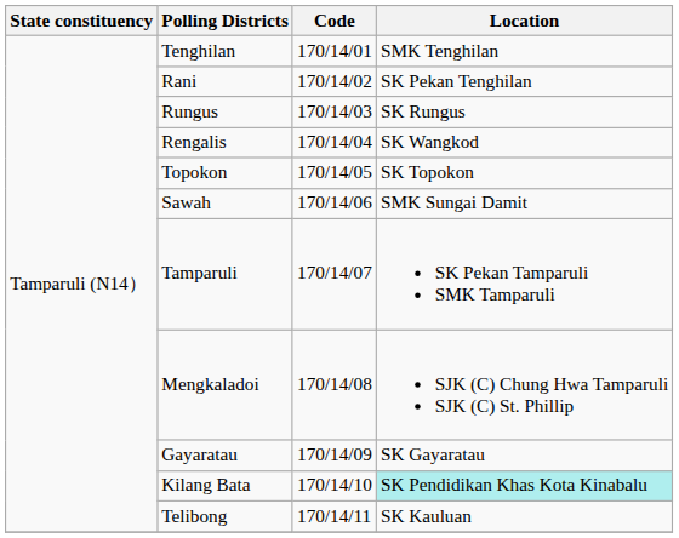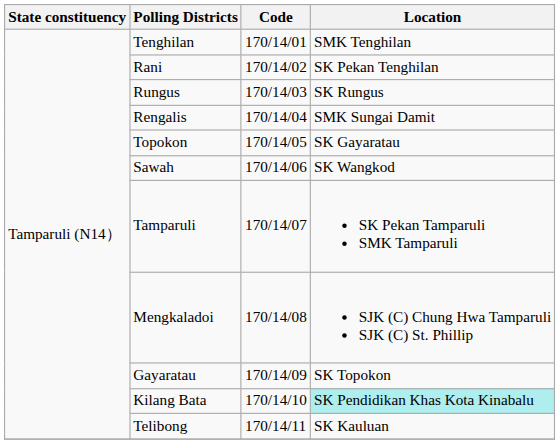 <table class="wikitable sortable mw-collapsible" style="white-space:nowrap;font-size:85%">
 <tr>
 <th>State constituency</th>
 <th>Polling Districts</th>
 <th>Code</th>
 <th>Location</th>
 </tr>
 <tr>
 <td rowspan="11">Tamparuli (N14）</td>
 <td>Tenghilan</td>
 <td>170/14/01</td>
 <td>SMK Tenghilan</td>
 </tr>
 <tr>
 <td>Rani</td>
 <td>170/14/02</td>
 <td>SK Pekan Tenghilan</td>
 </tr>
 <tr>
 <td>Rungus</td>
 <td>170/14/03</td>
 <td>SK Rungus</td>
 </tr>
 <tr>
 <td>Rengalis</td>
 <td>170/14/04</td>
-<td>SK Wangkod</td>
+<td>SMK Sungai Damit</td>
 </tr>
 <tr>
 <td>Topokon</td>
 <td>170/14/05</td>
-<td>SK Topokon</td>
+<td>SK Gayaratau</td>
 </tr>
 <tr>
 <td>Sawah</td>
 <td>170/14/06</td>
-<td>SMK Sungai Damit</td>
+<td>SK Wangkod</td>
 </tr>
 <tr>
 <td>Tamparuli</td>
 <td>170/14/07</td>
 <td><br><ul><li>SK Pekan Tamparuli</li><li>SMK Tamparuli</li></ul></td>
 </tr>
 <tr>
 <td>Mengkaladoi</td>
 <td>170/14/08</td>
 <td><br><ul><li>SJK (C) Chung Hwa Tamparuli</li><li>SJK (C) St. Phillip</li></ul></td>
 </tr>
 <tr>
 <td>Gayaratau</td>
 <td>170/14/09</td>
-<td>SK Gayaratau</td>
+<td>SK Topokon</td>
 </tr>
 <tr>
 <td>Kilang Bata</td>
 <td>170/14/10</td>
 <td style="background: paleturquoise;">SK Pendidikan Khas Kota Kinabalu</td>
 </tr>
 <tr>
 <td>Telibong</td>
 <td>170/14/11</td>
 <td>SK Kauluan</td>
 </tr>
 <tr>
 </tr>
 </table>
